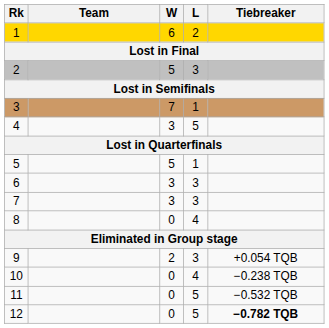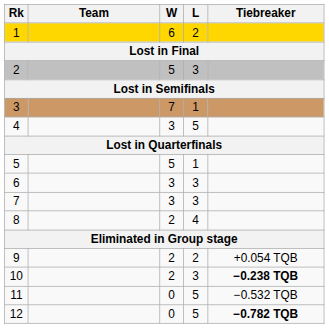 <table class=wikitable style=text-align:center>
 <tr>
 <th width=25>Rk</th>
 <th width=170>Team</th>
 <th width=25>W</th>
 <th width=25>L</th>
 <th width=150>Tiebreaker</th>
 </tr>
 <tr style="background-color:gold;">
 <td>1</td>
 <td align=left><strong></strong></td>
 <td>6</td>
 <td>2</td>
 <td></td>
 </tr>
 <tr>
 <th colspan="6">Lost in Final</th>
 </tr>
 <tr style="background-color:silver;">
 <td>2</td>
 <td align=left></td>
 <td>5</td>
 <td>3</td>
 <td></td>
 </tr>
 <tr>
 <th colspan="6">Lost in Semifinals</th>
 </tr>
 <tr style="background-color:#c96;">
 <td>3</td>
 <td align=left></td>
 <td>7</td>
 <td>1</td>
 <td></td>
 </tr>
 <tr>
 <td>4</td>
 <td align=left></td>
 <td>3</td>
 <td>5</td>
 <td></td>
 </tr>
 <tr>
 <th colspan="6">Lost in Quarterfinals</th>
 </tr>
 <tr>
 <td>5</td>
 <td align=left></td>
 <td>5</td>
 <td>1</td>
 <td></td>
 </tr>
 <tr>
 <td>6</td>
 <td align=left></td>
 <td>3</td>
 <td>3</td>
 <td></td>
 </tr>
 <tr>
 <td>7</td>
 <td align=left></td>
 <td>3</td>
 <td>3</td>
 <td></td>
 </tr>
 <tr>
 <td>8</td>
 <td align=left></td>
-<td>0</td>
+<td>2</td>
 <td>4</td>
 <td></td>
 </tr>
 <tr>
 <th colspan="6">Eliminated in Group stage</th>
 </tr>
 <tr>
 <td>9</td>
 <td align=left></td>
 <td>2</td>
-<td>3</td>
+<td>2</td>
 <td>+0.054 TQB</td>
 </tr>
 <tr>
 <td>10</td>
 <td align=left></td>
-<td>0</td>
-<td>4</td>
-<td>−0.238 TQB</td>
+<td>2</td>
+<td>3</td>
+<td><strong>−0.238 TQB</strong></td>
 </tr>
 <tr>
 <td>11</td>
 <td align=left></td>
 <td>0</td>
 <td>5</td>
 <td>−0.532 TQB</td>
 </tr>
 <tr>
 <td>12</td>
 <td align=left></td>
 <td>0</td>
 <td>5</td>
 <td><strong>−0.782 TQB</strong></td>
 </tr>
 </table>
